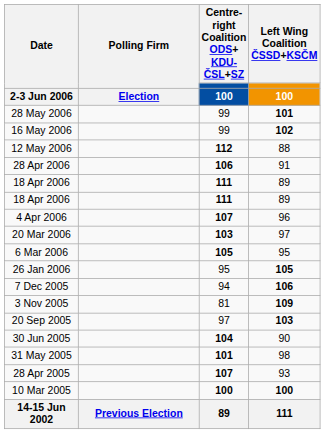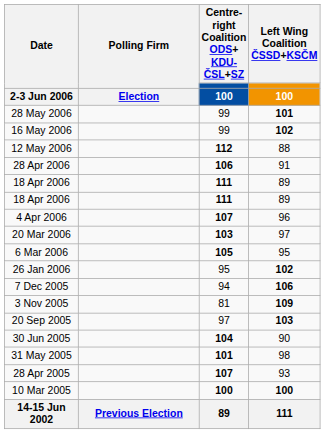 <table class="wikitable" style="text-align:center; font-size:85%; line-height:16px;">
 <tr style="height:42px;">
 <th style="width:90px;" rowspan="2">Date</th>
 <th style="width:150px;" rowspan="2">Polling Firm</th>
 <th>Centre-right Coalition <a href='#'><span>ODS</span></a>+ <a href='#'><span>KDU-ČSL</span></a>+<a href='#'><span>SZ</span></a></th>
 <th>Left Wing Coalition <a href='#'><span>ČSSD</span></a>+<a href='#'><span>KSČM</span></a></th>
 </tr>
 <tr>
 <th style="color:inherit;background:#034EA2; width:40px;"></th>
 <th style="color:inherit;background:#F29400; width:40px;"></th>
 </tr>
 <tr>
 <th><strong>2-3 Jun 2006</strong></th>
 <th><strong><a href='#'>Election</a></strong></th>
 <th style="background:#034EA2; width:40px;color:white;"><strong>100</strong></th>
 <th style="background:#F29400; width:40px;color:white;"><strong>100</strong></th>
 </tr>
 <tr>
 <td>28 May 2006</td>
 <td></td>
 <td>99</td>
 <td><strong>101</strong></td>
 </tr>
 <tr>
 <td>16 May 2006</td>
 <td></td>
 <td>99</td>
 <td><strong>102</strong></td>
 </tr>
 <tr>
 <td>12 May 2006</td>
 <td></td>
 <td><strong>112</strong></td>
 <td>88</td>
 </tr>
 <tr>
 <td>28 Apr 2006</td>
 <td></td>
 <td><strong>106</strong></td>
 <td>91</td>
 </tr>
 <tr>
 <td>18 Apr 2006</td>
 <td></td>
 <td><strong>111</strong></td>
 <td>89</td>
 </tr>
 <tr>
 <td>18 Apr 2006</td>
 <td></td>
 <td><strong>111</strong></td>
 <td>89</td>
 </tr>
 <tr>
 <td>4 Apr 2006</td>
 <td></td>
 <td><strong>107</strong></td>
 <td>96</td>
 </tr>
 <tr>
 <td>20 Mar 2006</td>
 <td></td>
 <td><strong>103</strong></td>
 <td>97</td>
 </tr>
 <tr>
 <td>6 Mar 2006</td>
 <td></td>
 <td><strong>105</strong></td>
 <td>95</td>
 </tr>
 <tr>
 <td>26 Jan 2006</td>
 <td></td>
 <td>95</td>
-<td><strong>105</strong></td>
+<td><strong>102</strong></td>
 </tr>
 <tr>
 <td>7 Dec 2005</td>
 <td></td>
 <td>94</td>
 <td><strong>106</strong></td>
 </tr>
 <tr>
 <td>3 Nov 2005</td>
 <td></td>
 <td>81</td>
 <td><strong>109</strong></td>
 </tr>
 <tr>
 <td>20 Sep 2005</td>
 <td></td>
 <td>97</td>
 <td><strong>103</strong></td>
 </tr>
 <tr>
 <td>30 Jun 2005</td>
 <td></td>
 <td><strong>104</strong></td>
 <td>90</td>
 </tr>
 <tr>
 <td>31 May 2005</td>
 <td></td>
 <td><strong>101</strong></td>
 <td>98</td>
 </tr>
 <tr>
 <td>28 Apr 2005</td>
 <td></td>
 <td><strong>107</strong></td>
 <td>93</td>
 </tr>
 <tr>
 <td>10 Mar 2005</td>
 <td></td>
 <td><strong>100</strong></td>
 <td><strong>100</strong></td>
 </tr>
 <tr>
 <th>14-15 Jun 2002</th>
 <th><a href='#'>Previous Election</a></th>
 <th>89</th>
 <th><strong>111</strong></th>
 </tr>
 </table>
